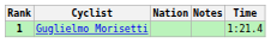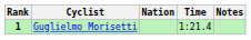 <table class="wikitable sortable" style="text-align:center">
 <tr>
 <th>Rank</th>
 <th>Cyclist</th>
 <th>Nation</th>
+<th>Time</th>
 <th>Notes</th>
-<th>Time</th>
 </tr>
 <tr bgcolor=bbf3bb>
 <td><strong>1</strong></td>
 <td align=left><a href='#'>Guglielmo Morisetti</a></td>
 <td align=left></td>
+<td>1:21.4</td>
 <td></td>
-<td>1:21.4</td>
 </tr>
 </table>
